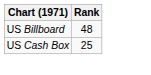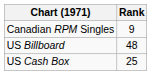 <table class="wikitable sortable">
 <tr>
 <th align="left">Chart (1971)</th>
 <th style="text-align:center;">Rank</th>
+</tr>
+<tr>
+<td>Canadian <em>RPM</em> Singles</td>
+<td style="text-align:center;">9</td>
 </tr>
 <tr>
 <td>US <em>Billboard</em></td>
 <td style="text-align:center;">48</td>
 </tr>
 <tr>
 <td>US <em>Cash Box</em></td>
 <td style="text-align:center;">25</td>
 </tr>
 </table>
